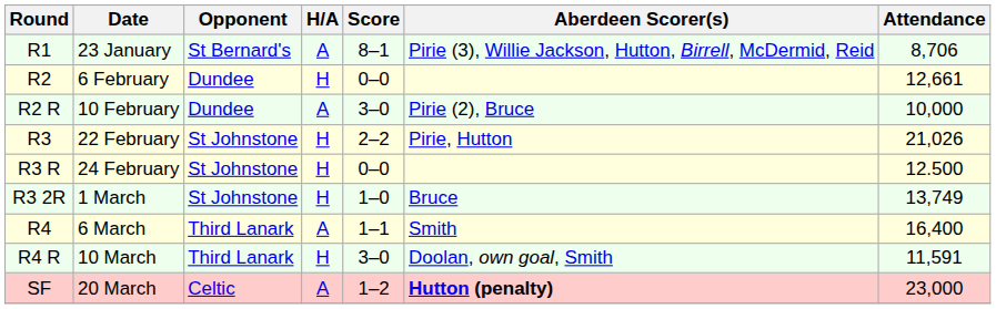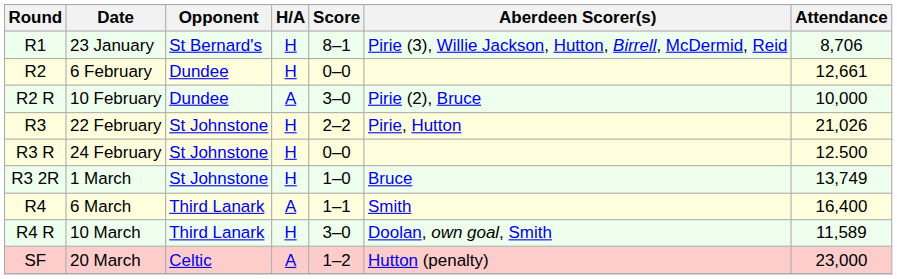 <table class="wikitable" style="text-align:center">
 <tr>
 <th>Round</th>
 <th>Date</th>
 <th>Opponent</th>
 <th>H/A</th>
 <th>Score</th>
 <th>Aberdeen Scorer(s)</th>
 <th>Attendance</th>
 </tr>
 <tr bgcolor=#EEFFEE>
 <td>R1</td>
 <td align=left>23 January</td>
 <td align=left><a href='#'>St Bernard's</a></td>
-<td><a href='#'>A</a></td>
+<td><a href='#'>H</a></td>
 <td>8–1</td>
 <td align=left><a href='#'>Pirie</a> (3), <a href='#'>Willie Jackson</a>, <a href='#'>Hutton</a>, <em><a href='#'>Birrell</a></em>, <a href='#'>McDermid</a>, <a href='#'>Reid</a></td>
 <td>8,706</td>
 </tr>
 <tr bgcolor=#FFFFDD>
 <td>R2</td>
 <td align=left>6 February</td>
 <td align=left><a href='#'>Dundee</a></td>
 <td><a href='#'>H</a></td>
 <td>0–0</td>
 <td align=left></td>
 <td>12,661</td>
 </tr>
 <tr bgcolor=#EEFFEE>
 <td>R2 R</td>
 <td align=left>10 February</td>
 <td align=left><a href='#'>Dundee</a></td>
 <td><a href='#'>A</a></td>
 <td>3–0</td>
 <td align=left><a href='#'>Pirie</a> (2), <a href='#'>Bruce</a></td>
 <td>10,000</td>
 </tr>
 <tr bgcolor=#FFFFDD>
 <td>R3</td>
 <td align=left>22 February</td>
 <td align=left><a href='#'>St Johnstone</a></td>
 <td><a href='#'>H</a></td>
 <td>2–2</td>
 <td align=left><a href='#'>Pirie</a>, <a href='#'>Hutton</a></td>
 <td>21,026</td>
 </tr>
 <tr bgcolor=#FFFFDD>
 <td>R3 R</td>
 <td align=left>24 February</td>
 <td align=left><a href='#'>St Johnstone</a></td>
 <td><a href='#'>H</a></td>
 <td>0–0</td>
 <td align=left></td>
 <td>12.500</td>
 </tr>
 <tr bgcolor=#EEFFEE>
 <td>R3 2R</td>
 <td align=left>1 March</td>
 <td align=left><a href='#'>St Johnstone</a></td>
 <td><a href='#'>H</a></td>
 <td>1–0</td>
 <td align=left><a href='#'>Bruce</a></td>
 <td>13,749</td>
 </tr>
 <tr bgcolor=#FFFFDD>
 <td>R4</td>
 <td align=left>6 March</td>
 <td align=left><a href='#'>Third Lanark</a></td>
 <td><a href='#'>A</a></td>
 <td>1–1</td>
 <td align=left><a href='#'>Smith</a></td>
 <td>16,400</td>
 </tr>
 <tr bgcolor=#EEFFEE>
 <td>R4 R</td>
 <td align=left>10 March</td>
 <td align=left><a href='#'>Third Lanark</a></td>
 <td><a href='#'>H</a></td>
 <td>3–0</td>
 <td align=left><a href='#'>Doolan</a>, <em>own goal</em>, <a href='#'>Smith</a></td>
-<td>11,591</td>
+<td>11,589</td>
 </tr>
 <tr bgcolor=#FFCCCC>
 <td>SF</td>
 <td align=left>20 March</td>
 <td align=left><a href='#'>Celtic</a></td>
 <td><a href='#'>A</a></td>
 <td>1–2</td>
-<td align=left><strong><a href='#'>Hutton</a> (penalty)</strong></td>
+<td align=left><a href='#'>Hutton</a> (penalty)</td>
 <td>23,000</td>
 </tr>
 <tr>
 </tr>
 </table>
